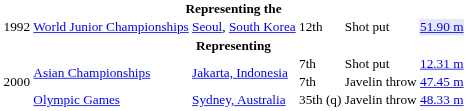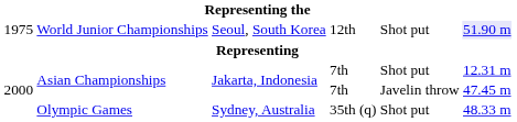 <table>
 <tr>
 <th colspan="6">Representing the </th>
 </tr>
 <tr>
-<td>1992</td>
+<td>1975</td>
 <td><a href='#'>World Junior Championships</a></td>
 <td><a href='#'>Seoul</a>, <a href='#'>South Korea</a></td>
 <td>12th</td>
 <td>Shot put</td>
 <td style="background: lavender;"><a href='#'>51.90 m</a></td>
 </tr>
 <tr>
 <th colspan="6">Representing </th>
 </tr>
 <tr>
 <td rowspan=3>2000</td>
 <td rowspan=2><a href='#'>Asian Championships</a></td>
 <td rowspan=2><a href='#'>Jakarta, Indonesia</a></td>
 <td>7th</td>
 <td>Shot put</td>
 <td><a href='#'>12.31 m</a></td>
 </tr>
 <tr>
 <td>7th</td>
 <td>Javelin throw</td>
 <td><a href='#'>47.45 m</a></td>
 </tr>
 <tr>
 <td><a href='#'>Olympic Games</a></td>
 <td><a href='#'>Sydney, Australia</a></td>
 <td>35th (q)</td>
-<td>Javelin throw</td>
+<td>Shot put</td>
 <td><a href='#'>48.33 m</a></td>
 </tr>
 </table>
